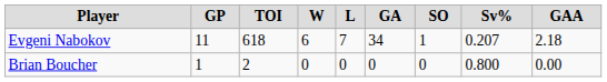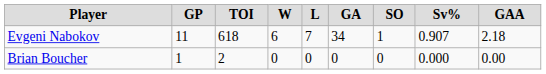 <table class="wikitable" style="width:50%;">
 <tr style="text-align:center; background:#ddd;">
 <td><strong>Player</strong></td>
 <td><strong>GP</strong></td>
 <td><strong>TOI</strong></td>
 <td><strong>W</strong></td>
 <td><strong>L</strong></td>
 <td><strong>GA</strong></td>
 <td><strong>SO</strong></td>
 <td><strong>Sv%</strong></td>
 <td><strong>GAA</strong></td>
 </tr>
 <tr>
 <td><a href='#'>Evgeni Nabokov</a></td>
 <td>11</td>
 <td>618</td>
 <td>6</td>
 <td>7</td>
 <td>34</td>
 <td>1</td>
-<td>0.207</td>
+<td>0.907</td>
 <td>2.18</td>
 </tr>
 <tr>
 <td><a href='#'>Brian Boucher</a></td>
 <td>1</td>
 <td>2</td>
 <td>0</td>
 <td>0</td>
 <td>0</td>
 <td>0</td>
-<td>0.800</td>
+<td>0.000</td>
 <td>0.00</td>
 </tr>
 </table>
